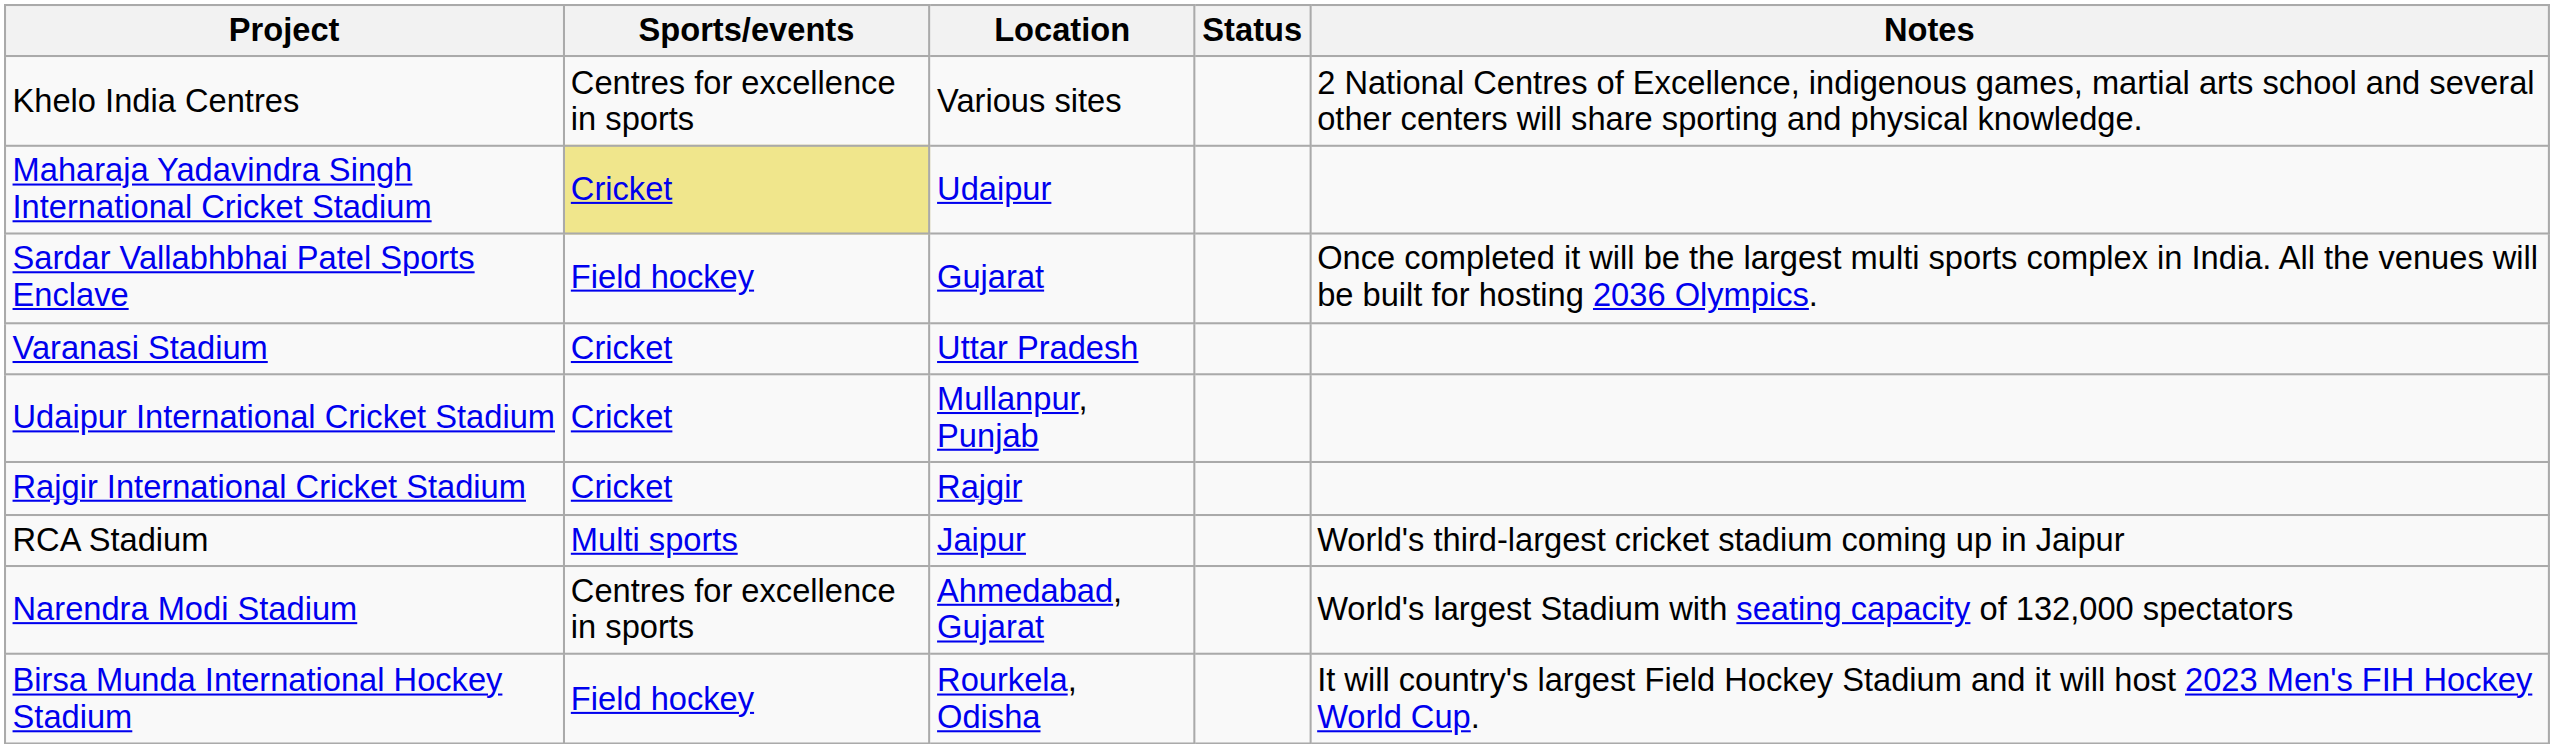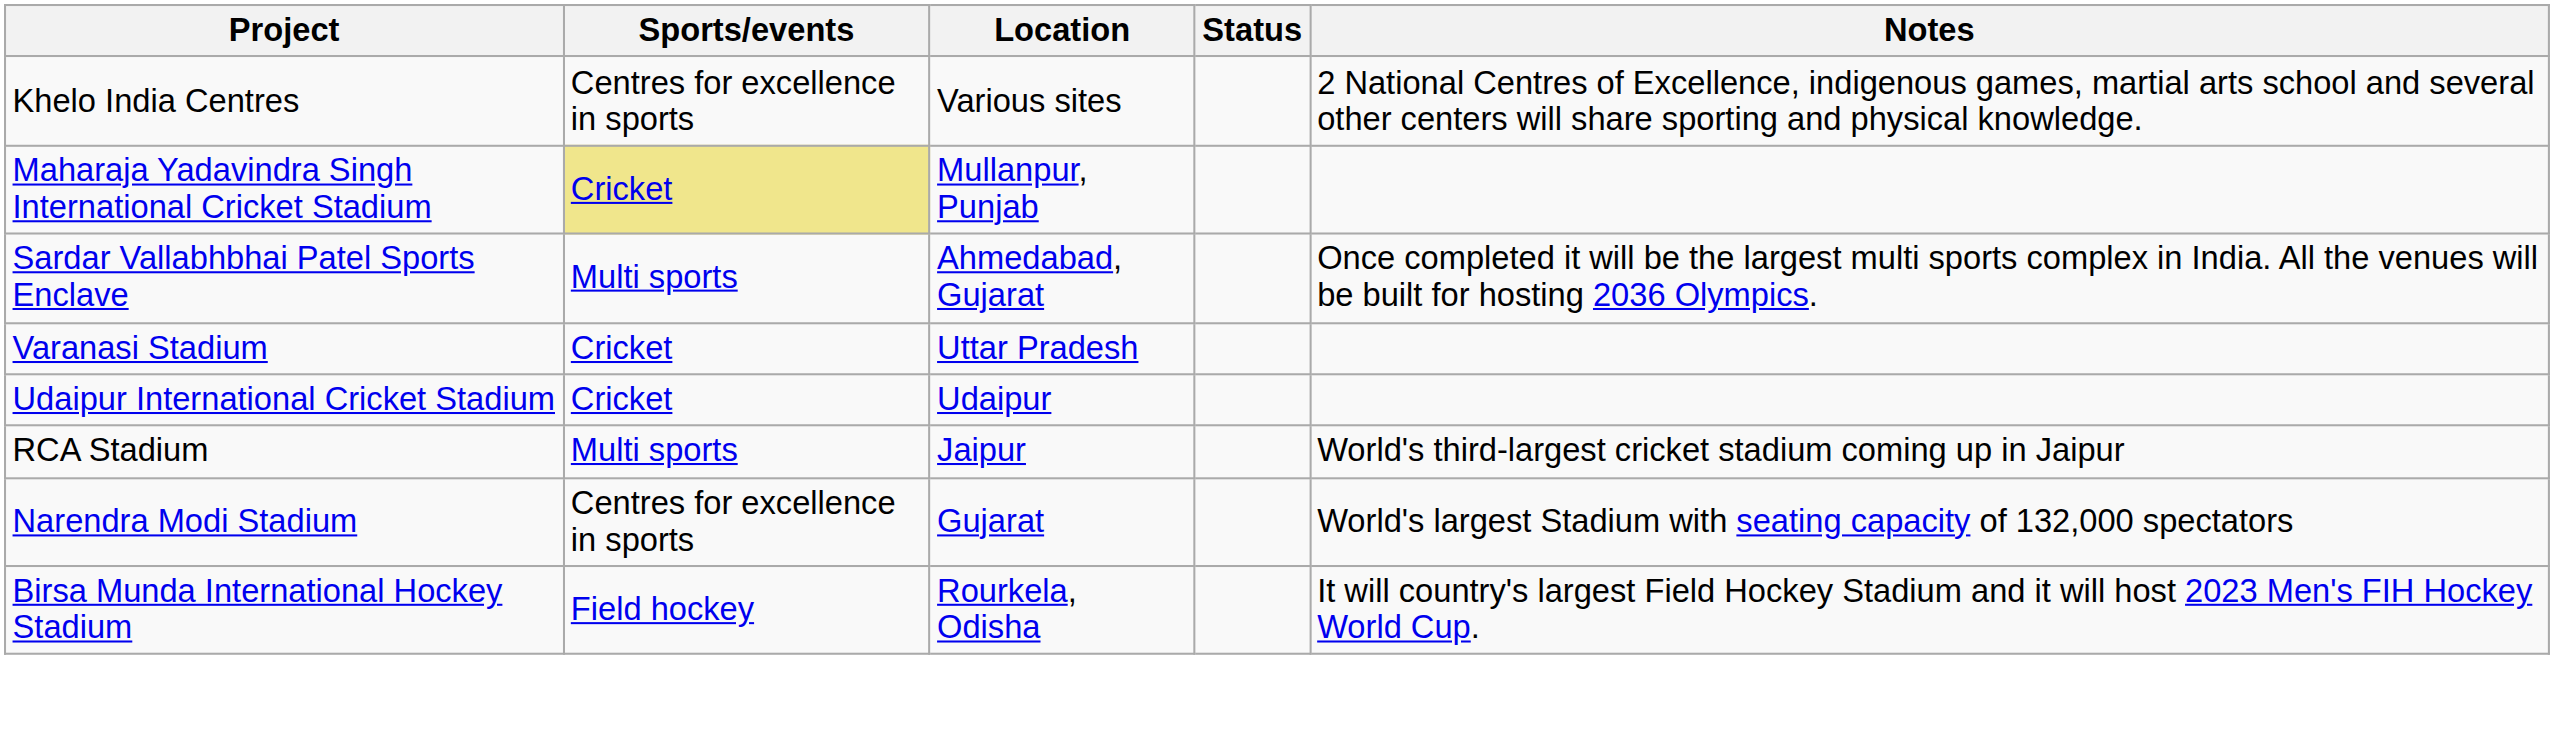 <table class="wikitable sortable">
 <tr>
 <th>Project</th>
 <th>Sports/events</th>
 <th>Location</th>
 <th>Status</th>
 <th>Notes</th>
 </tr>
 <tr>
 <td>Khelo India Centres</td>
 <td>Centres for excellence in sports</td>
 <td>Various sites</td>
 <td></td>
 <td>2 National Centres of Excellence, indigenous games, martial arts school and several other centers will share sporting and physical knowledge.</td>
 </tr>
 <tr>
 <td><a href='#'>Maharaja Yadavindra Singh International Cricket Stadium</a></td>
 <td style="background: khaki;"><a href='#'>Cricket</a></td>
-<td><a href='#'>Udaipur</a></td>
+<td><a href='#'>Mullanpur</a>, <a href='#'>Punjab</a></td>
 <td></td>
 <td></td>
 </tr>
 <tr>
 <td><a href='#'>Sardar Vallabhbhai Patel Sports Enclave</a></td>
-<td><a href='#'>Field hockey</a></td>
-<td><a href='#'>Gujarat</a></td>
+<td><a href='#'>Multi sports</a></td>
+<td><a href='#'>Ahmedabad</a>, <a href='#'>Gujarat</a></td>
 <td></td>
 <td>Once completed it will be the largest multi sports complex in India. All the venues will be built for hosting <a href='#'>2036 Olympics</a>.</td>
 </tr>
 <tr>
 <td><a href='#'>Varanasi Stadium</a></td>
 <td><a href='#'>Cricket</a></td>
 <td><a href='#'>Uttar Pradesh</a></td>
 <td></td>
 <td></td>
 </tr>
 <tr>
 <td><a href='#'>Udaipur International Cricket Stadium</a></td>
 <td><a href='#'>Cricket</a></td>
-<td><a href='#'>Mullanpur</a>, <a href='#'>Punjab</a></td>
-<td></td>
-<td></td>
-</tr>
-<tr>
-<td><a href='#'>Rajgir International Cricket Stadium</a></td>
-<td><a href='#'>Cricket</a></td>
-<td><a href='#'>Rajgir</a></td>
+<td><a href='#'>Udaipur</a></td>
 <td></td>
 <td></td>
 </tr>
 <tr>
 <td>RCA Stadium</td>
 <td><a href='#'>Multi sports</a></td>
 <td><a href='#'>Jaipur</a></td>
 <td></td>
 <td>World's third-largest cricket stadium coming up in Jaipur</td>
 </tr>
 <tr>
 <td><a href='#'>Narendra Modi Stadium</a></td>
 <td>Centres for excellence in sports</td>
-<td><a href='#'>Ahmedabad</a>, <a href='#'>Gujarat</a></td>
+<td><a href='#'>Gujarat</a></td>
 <td></td>
 <td>World's largest Stadium with <a href='#'>seating capacity</a> of 132,000 spectators</td>
 </tr>
 <tr>
 <td><a href='#'>Birsa Munda International Hockey Stadium</a></td>
 <td><a href='#'>Field hockey</a></td>
 <td><a href='#'>Rourkela</a>, <a href='#'>Odisha</a></td>
 <td></td>
 <td>It will country's largest Field Hockey Stadium and it will host <a href='#'>2023 Men's FIH Hockey World Cup</a>.</td>
 </tr>
 </table>
